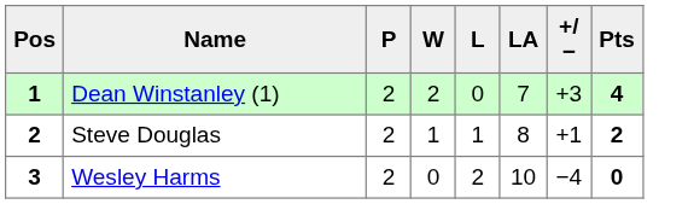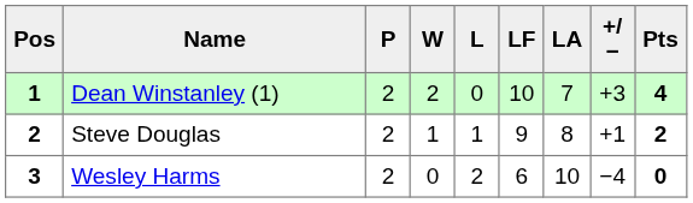 <table style=border-collapse:collapse border=1 cellspacing=0 cellpadding=5>
 <tr align=center bgcolor=#efefef>
 <th width=20>Pos</th>
 <th width=200>Name</th>
 <th width=20>P</th>
 <th width=20>W</th>
 <th width=20>L</th>
+<th width=20>LF</th>
 <th width=20>LA</th>
 <th width=20>+/−</th>
 <th width=20>Pts</th>
 </tr>
 <tr align=center style="background: #ccffcc;">
 <td><strong>1</strong></td>
 <td align="left"> <a href='#'>Dean Winstanley</a> (1)</td>
 <td>2</td>
 <td>2</td>
 <td>0</td>
+<td>10</td>
 <td>7</td>
 <td>+3</td>
 <td><strong>4</strong></td>
 </tr>
 <tr align=center>
 <td><strong>2</strong></td>
 <td align="left"> Steve Douglas</td>
 <td>2</td>
 <td>1</td>
 <td>1</td>
+<td>9</td>
 <td>8</td>
 <td>+1</td>
 <td><strong>2</strong></td>
 </tr>
 <tr align=center>
 <td><strong>3</strong></td>
 <td align="left"> <a href='#'>Wesley Harms</a></td>
 <td>2</td>
 <td>0</td>
 <td>2</td>
+<td>6</td>
 <td>10</td>
 <td>−4</td>
 <td><strong>0</strong></td>
 </tr>
 </table>
